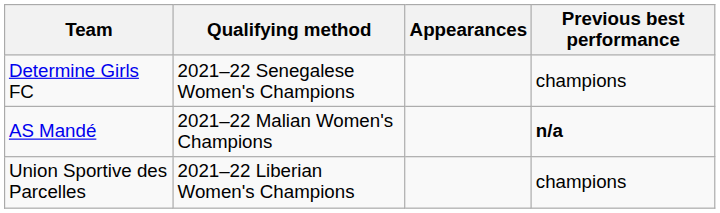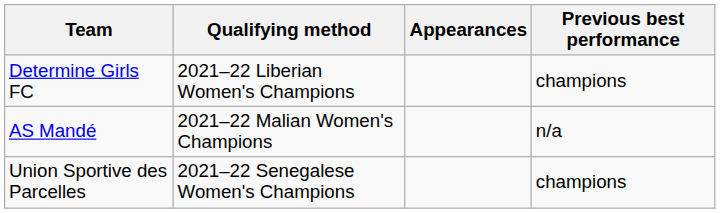 <table class="wikitable sortable" style="text-align: left;">
 <tr>
 <th>Team</th>
 <th>Qualifying method</th>
 <th>Appearances</th>
 <th>Previous best performance</th>
 </tr>
 <tr>
 <td> <a href='#'>Determine Girls</a> FC</td>
-<td>2021–22 Senegalese Women's Champions</td>
+<td>2021–22 Liberian Women's Champions</td>
 <td></td>
 <td>champions</td>
 </tr>
 <tr>
 <td> <a href='#'>AS Mandé</a></td>
 <td>2021–22 Malian Women's Champions</td>
 <td></td>
-<td><strong>n/a</strong></td>
+<td>n/a</td>
 </tr>
 <tr>
 <td>  Union Sportive des Parcelles</td>
-<td>2021–22 Liberian Women's Champions</td>
+<td>2021–22 Senegalese Women's Champions</td>
 <td></td>
 <td>champions</td>
 </tr>
 </table>
